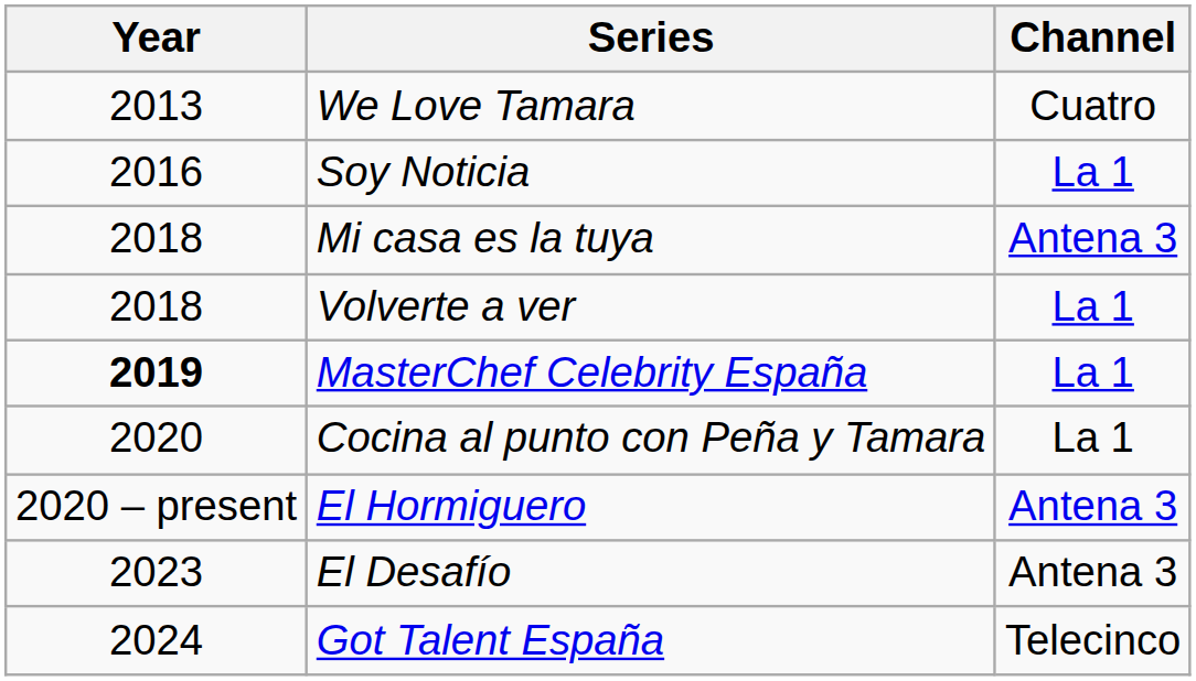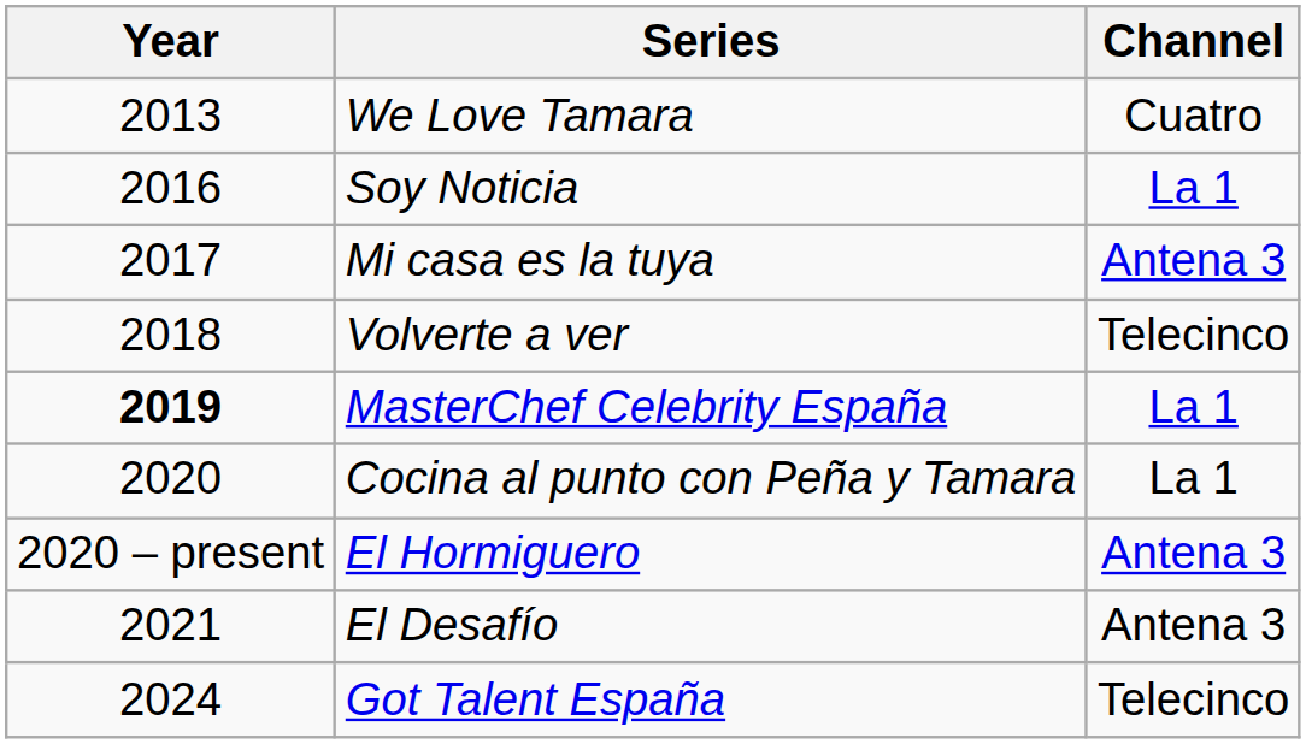 <table class="wikitable">
 <tr>
 <th>Year</th>
 <th>Series</th>
 <th>Channel</th>
 </tr>
 <tr>
 <td style="text-align:center;">2013</td>
 <td><em>We Love Tamara</em></td>
 <td style="text-align:center;">Cuatro</td>
 </tr>
 <tr>
 <td style="text-align:center;">2016</td>
 <td><em>Soy Noticia</em></td>
 <td style="text-align:center;"><a href='#'>La 1</a></td>
 </tr>
 <tr>
-<td style="text-align:center;">2018</td>
+<td style="text-align:center;">2017</td>
 <td><em>Mi casa es la tuya</em></td>
 <td style="text-align:center;"><a href='#'>Antena 3</a></td>
 </tr>
 <tr>
 <td style="text-align:center;">2018</td>
 <td><em>Volverte a ver</em></td>
-<td style="text-align:center;"><a href='#'>La 1</a></td>
+<td style="text-align:center;">Telecinco</td>
 </tr>
 <tr>
 <td style="text-align:center;"><strong>2019</strong></td>
 <td><a href='#'><em>MasterChef Celebrity España</em></a></td>
 <td style="text-align:center;"><a href='#'>La 1</a></td>
 </tr>
 <tr>
 <td style="text-align:center;">2020</td>
 <td><em>Cocina al punto con Peña y Tamara</em></td>
 <td style="text-align:center;">La 1</td>
 </tr>
 <tr>
 <td style="text-align:center;">2020 – present</td>
 <td><em><a href='#'>El Hormiguero</a></em></td>
 <td style="text-align:center;"><a href='#'>Antena 3</a></td>
 </tr>
 <tr>
-<td style="text-align:center;">2023</td>
+<td style="text-align:center;">2021</td>
 <td><em>El Desafío</em></td>
 <td style="text-align:center;">Antena 3</td>
 </tr>
 <tr>
 <td style="text-align:center;">2024</td>
 <td><em><a href='#'>Got Talent España</a></em></td>
 <td style="text-align:center;">Telecinco</td>
 </tr>
 </table>
